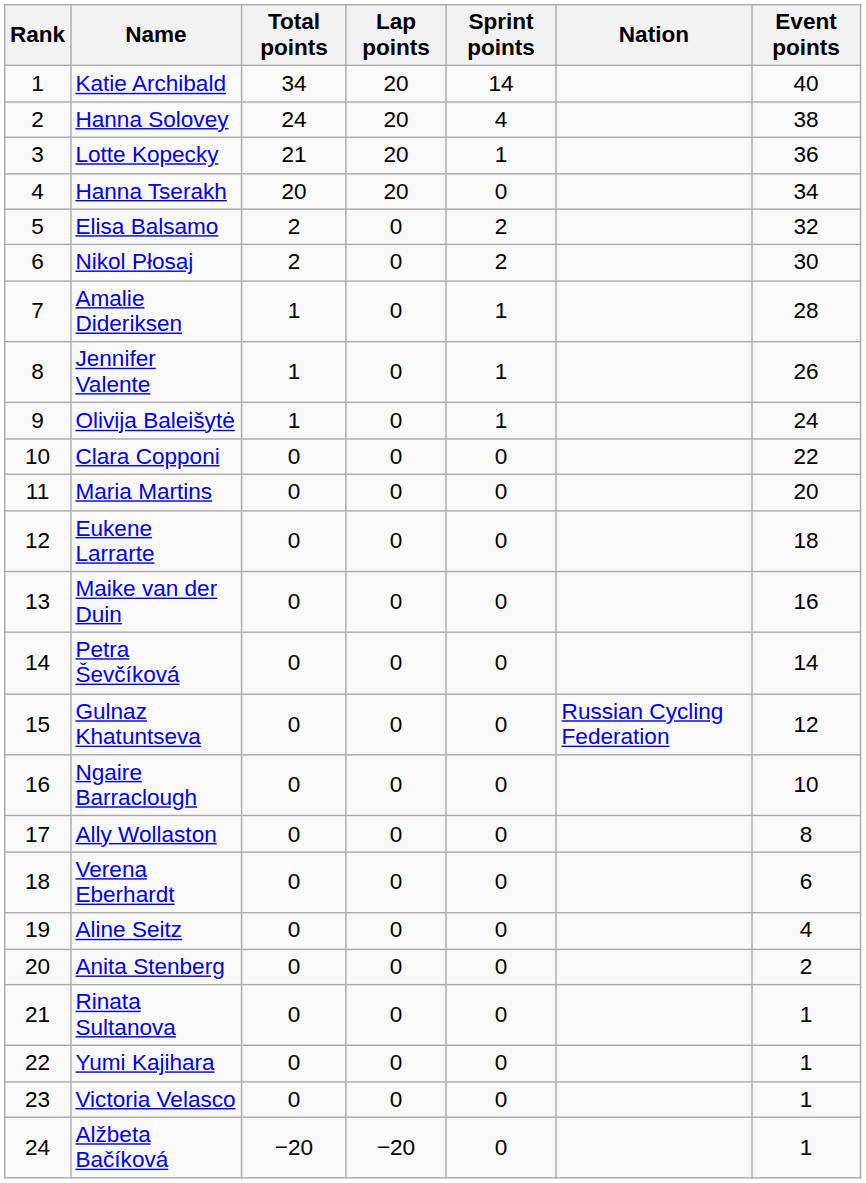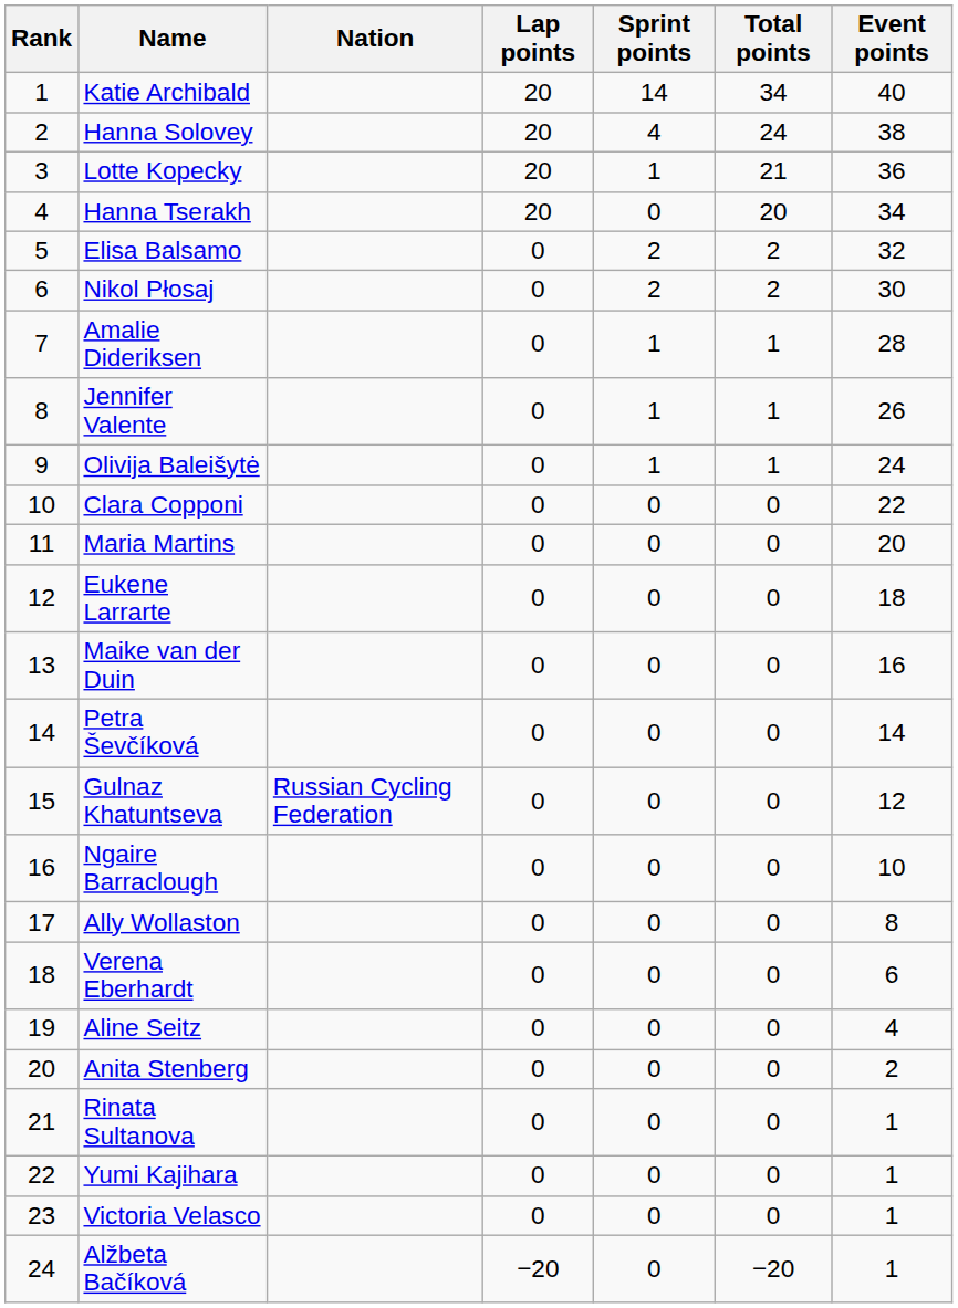 <table class="wikitable sortable" style="text-align:center">
 <tr>
 <th>Rank</th>
 <th>Name</th>
-<th>Total points</th>
+<th>Nation</th>
 <th>Lap points</th>
 <th>Sprint points</th>
-<th>Nation</th>
+<th>Total points</th>
 <th>Event points</th>
 </tr>
 <tr>
 <td>1</td>
 <td align=left><a href='#'>Katie Archibald</a></td>
-<td>34</td>
+<td align=left></td>
 <td>20</td>
 <td>14</td>
-<td align=left></td>
+<td>34</td>
 <td>40</td>
 </tr>
 <tr>
 <td>2</td>
 <td align=left><a href='#'>Hanna Solovey</a></td>
-<td>24</td>
+<td align=left></td>
 <td>20</td>
 <td>4</td>
-<td align=left></td>
+<td>24</td>
 <td>38</td>
 </tr>
 <tr>
 <td>3</td>
 <td align=left><a href='#'>Lotte Kopecky</a></td>
-<td>21</td>
+<td align=left></td>
 <td>20</td>
 <td>1</td>
-<td align=left></td>
+<td>21</td>
 <td>36</td>
 </tr>
 <tr>
 <td>4</td>
 <td align=left><a href='#'>Hanna Tserakh</a></td>
-<td>20</td>
+<td align=left></td>
 <td>20</td>
 <td>0</td>
-<td align=left></td>
+<td>20</td>
 <td>34</td>
 </tr>
 <tr>
 <td>5</td>
 <td align=left><a href='#'>Elisa Balsamo</a></td>
-<td>2</td>
+<td align=left></td>
 <td>0</td>
 <td>2</td>
-<td align=left></td>
+<td>2</td>
 <td>32</td>
 </tr>
 <tr>
 <td>6</td>
 <td align=left><a href='#'>Nikol Płosaj</a></td>
-<td>2</td>
+<td align=left></td>
 <td>0</td>
 <td>2</td>
-<td align=left></td>
+<td>2</td>
 <td>30</td>
 </tr>
 <tr>
 <td>7</td>
 <td align=left><a href='#'>Amalie Dideriksen</a></td>
-<td>1</td>
+<td align=left></td>
 <td>0</td>
 <td>1</td>
-<td align=left></td>
+<td>1</td>
 <td>28</td>
 </tr>
 <tr>
 <td>8</td>
 <td align=left><a href='#'>Jennifer Valente</a></td>
-<td>1</td>
+<td align=left></td>
 <td>0</td>
 <td>1</td>
-<td align=left></td>
+<td>1</td>
 <td>26</td>
 </tr>
 <tr>
 <td>9</td>
 <td align=left><a href='#'>Olivija Baleišytė</a></td>
-<td>1</td>
+<td align=left></td>
 <td>0</td>
 <td>1</td>
-<td align=left></td>
+<td>1</td>
 <td>24</td>
 </tr>
 <tr>
 <td>10</td>
 <td align=left><a href='#'>Clara Copponi</a></td>
+<td align=left></td>
 <td>0</td>
 <td>0</td>
 <td>0</td>
-<td align=left></td>
 <td>22</td>
 </tr>
 <tr>
 <td>11</td>
 <td align=left><a href='#'>Maria Martins</a></td>
+<td align=left></td>
 <td>0</td>
 <td>0</td>
 <td>0</td>
-<td align=left></td>
 <td>20</td>
 </tr>
 <tr>
 <td>12</td>
 <td align=left><a href='#'>Eukene Larrarte</a></td>
+<td align=left></td>
 <td>0</td>
 <td>0</td>
 <td>0</td>
-<td align=left></td>
 <td>18</td>
 </tr>
 <tr>
 <td>13</td>
 <td align=left><a href='#'>Maike van der Duin</a></td>
+<td align=left></td>
 <td>0</td>
 <td>0</td>
 <td>0</td>
-<td align=left></td>
 <td>16</td>
 </tr>
 <tr>
 <td>14</td>
 <td align=left><a href='#'>Petra Ševčíková</a></td>
+<td align=left></td>
 <td>0</td>
 <td>0</td>
 <td>0</td>
-<td align=left></td>
 <td>14</td>
 </tr>
 <tr>
 <td>15</td>
 <td align=left><a href='#'>Gulnaz Khatuntseva</a></td>
+<td align=left><a href='#'>Russian Cycling Federation</a></td>
 <td>0</td>
 <td>0</td>
 <td>0</td>
-<td align=left><a href='#'>Russian Cycling Federation</a></td>
 <td>12</td>
 </tr>
 <tr>
 <td>16</td>
 <td align=left><a href='#'>Ngaire Barraclough</a></td>
+<td align=left></td>
 <td>0</td>
 <td>0</td>
 <td>0</td>
-<td align=left></td>
 <td>10</td>
 </tr>
 <tr>
 <td>17</td>
 <td align=left><a href='#'>Ally Wollaston</a></td>
+<td align=left></td>
 <td>0</td>
 <td>0</td>
 <td>0</td>
-<td align=left></td>
 <td>8</td>
 </tr>
 <tr>
 <td>18</td>
 <td align=left><a href='#'>Verena Eberhardt</a></td>
+<td align=left></td>
 <td>0</td>
 <td>0</td>
 <td>0</td>
-<td align=left></td>
 <td>6</td>
 </tr>
 <tr>
 <td>19</td>
 <td align=left><a href='#'>Aline Seitz</a></td>
+<td align=left></td>
 <td>0</td>
 <td>0</td>
 <td>0</td>
-<td align=left></td>
 <td>4</td>
 </tr>
 <tr>
 <td>20</td>
 <td align=left><a href='#'>Anita Stenberg</a></td>
+<td align=left></td>
 <td>0</td>
 <td>0</td>
 <td>0</td>
-<td align=left></td>
 <td>2</td>
 </tr>
 <tr>
 <td>21</td>
 <td align=left><a href='#'>Rinata Sultanova</a></td>
+<td align=left></td>
 <td>0</td>
 <td>0</td>
 <td>0</td>
-<td align=left></td>
 <td>1</td>
 </tr>
 <tr>
 <td>22</td>
 <td align=left><a href='#'>Yumi Kajihara</a></td>
+<td align=left></td>
 <td>0</td>
 <td>0</td>
 <td>0</td>
-<td align=left></td>
 <td>1</td>
 </tr>
 <tr>
 <td>23</td>
 <td align=left><a href='#'>Victoria Velasco</a></td>
+<td align=left></td>
 <td>0</td>
 <td>0</td>
 <td>0</td>
-<td align=left></td>
 <td>1</td>
 </tr>
 <tr>
 <td>24</td>
 <td align=left><a href='#'>Alžbeta Bačíková</a></td>
-<td>−20</td>
+<td align=left></td>
 <td>−20</td>
 <td>0</td>
-<td align=left></td>
+<td>−20</td>
 <td>1</td>
 </tr>
 </table>
